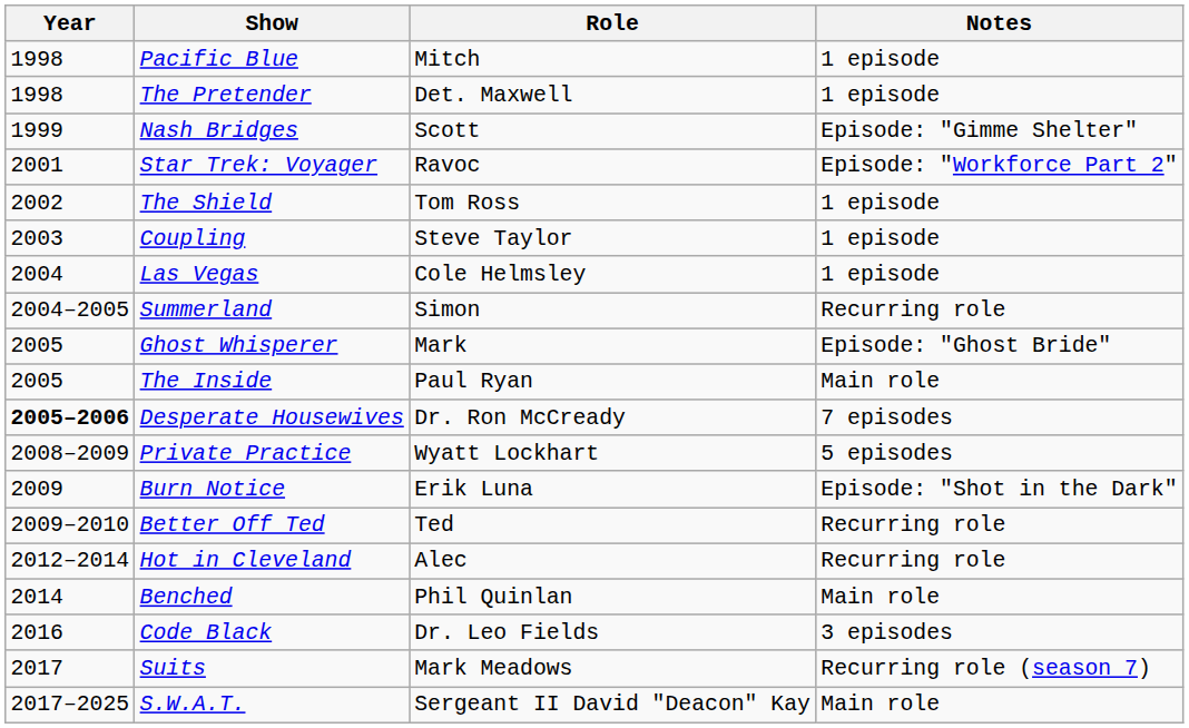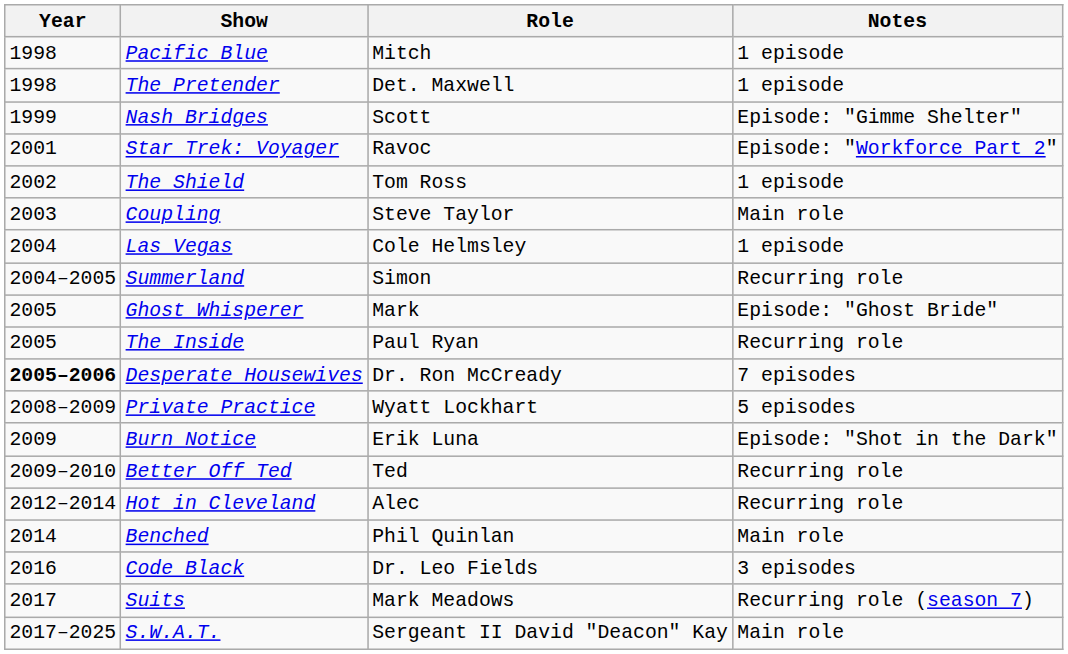 <table class="wikitable sortable">
 <tr>
 <th>Year</th>
 <th>Show</th>
 <th>Role</th>
 <th>Notes</th>
 </tr>
 <tr>
 <td>1998</td>
 <td><em><a href='#'>Pacific Blue</a></em></td>
 <td>Mitch</td>
 <td>1 episode</td>
 </tr>
 <tr>
 <td>1998</td>
 <td><em><a href='#'>The Pretender</a></em></td>
 <td>Det. Maxwell</td>
 <td>1 episode</td>
 </tr>
 <tr>
 <td>1999</td>
 <td><em><a href='#'>Nash Bridges</a></em></td>
 <td>Scott</td>
 <td>Episode: "Gimme Shelter"</td>
 </tr>
 <tr>
 <td>2001</td>
 <td><em><a href='#'>Star Trek: Voyager</a></em></td>
 <td>Ravoc</td>
 <td class="unsortable">Episode: "<a href='#'>Workforce Part 2</a>"</td>
 </tr>
 <tr>
 <td>2002</td>
 <td><em><a href='#'>The Shield</a></em></td>
 <td>Tom Ross</td>
 <td>1 episode</td>
 </tr>
 <tr>
 <td>2003</td>
 <td><em><a href='#'>Coupling</a></em></td>
 <td>Steve Taylor</td>
-<td>1 episode</td>
+<td>Main role</td>
 </tr>
 <tr>
 <td>2004</td>
 <td><em><a href='#'>Las Vegas</a></em></td>
 <td>Cole Helmsley</td>
 <td>1 episode</td>
 </tr>
 <tr>
 <td>2004–2005</td>
 <td><em><a href='#'>Summerland</a></em></td>
 <td>Simon</td>
 <td>Recurring role</td>
 </tr>
 <tr>
 <td>2005</td>
 <td><em><a href='#'>Ghost Whisperer</a></em></td>
 <td>Mark</td>
 <td>Episode: "Ghost Bride"</td>
 </tr>
 <tr>
 <td>2005</td>
 <td><em><a href='#'>The Inside</a></em></td>
 <td>Paul Ryan</td>
-<td>Main role</td>
+<td>Recurring role</td>
 </tr>
 <tr>
 <td><strong>2005–2006</strong></td>
 <td><em><a href='#'>Desperate Housewives</a></em></td>
 <td>Dr. Ron McCready</td>
 <td>7 episodes</td>
 </tr>
 <tr>
 <td>2008–2009</td>
 <td><em><a href='#'>Private Practice</a></em></td>
 <td>Wyatt Lockhart</td>
 <td>5 episodes</td>
 </tr>
 <tr>
 <td>2009</td>
 <td><em><a href='#'>Burn Notice</a></em></td>
 <td>Erik Luna</td>
 <td>Episode: "Shot in the Dark"</td>
 </tr>
 <tr>
 <td>2009–2010</td>
 <td><em><a href='#'>Better Off Ted</a></em></td>
 <td>Ted</td>
 <td>Recurring role</td>
 </tr>
 <tr>
 <td>2012–2014</td>
 <td><em><a href='#'>Hot in Cleveland</a></em></td>
 <td>Alec</td>
 <td>Recurring role</td>
 </tr>
 <tr>
 <td>2014</td>
 <td><em><a href='#'>Benched</a></em></td>
 <td>Phil Quinlan</td>
 <td>Main role</td>
 </tr>
 <tr>
 <td>2016</td>
 <td><em><a href='#'>Code Black</a></em></td>
 <td>Dr. Leo Fields</td>
 <td>3 episodes</td>
 </tr>
 <tr>
 <td>2017</td>
 <td><em><a href='#'>Suits</a></em></td>
 <td>Mark Meadows</td>
 <td>Recurring role (<a href='#'>season 7</a>)</td>
 </tr>
 <tr>
 <td>2017–2025</td>
 <td><em><a href='#'>S.W.A.T.</a></em></td>
 <td>Sergeant II David "Deacon" Kay</td>
 <td>Main role</td>
 </tr>
 </table>
